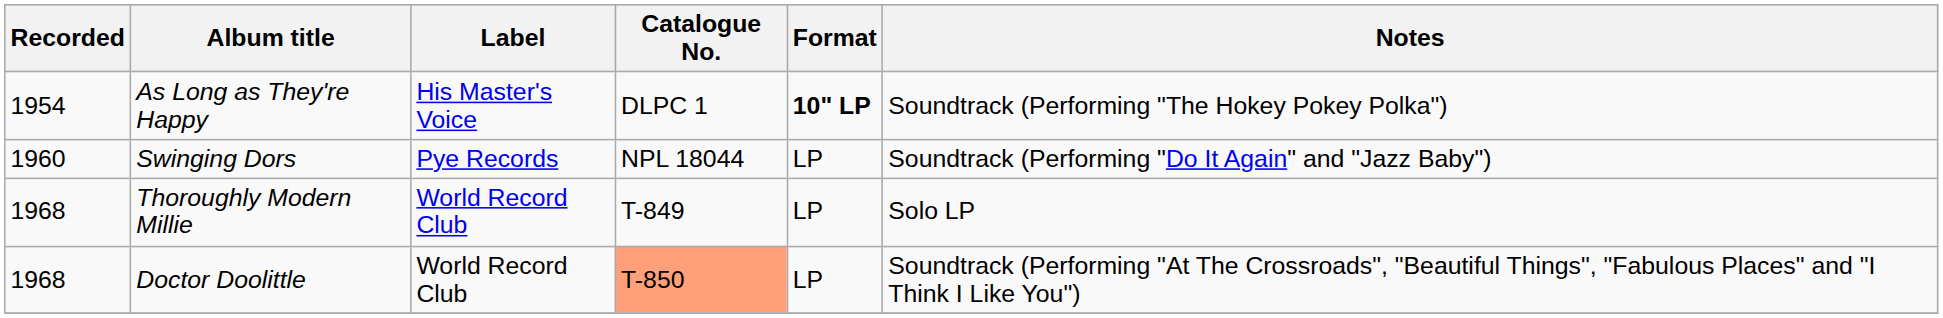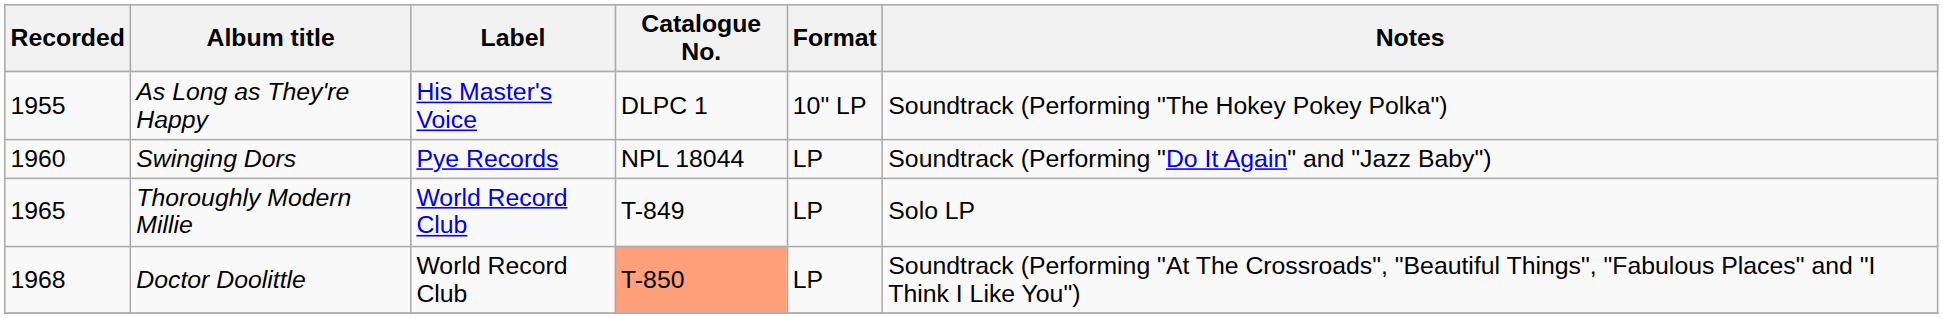 <table class="wikitable">
 <tr bgcolor="#CCCCC">
 <th>Recorded</th>
 <th>Album title</th>
 <th>Label</th>
 <th>Catalogue No.</th>
 <th>Format</th>
 <th>Notes</th>
 </tr>
 <tr>
-<td>1954</td>
+<td>1955</td>
 <td><em>As Long as They're Happy</em></td>
 <td><a href='#'>His Master's Voice</a></td>
 <td>DLPC 1</td>
-<td><strong>10" LP</strong></td>
+<td>10" LP</td>
 <td>Soundtrack (Performing "The Hokey Pokey Polka")</td>
 </tr>
 <tr>
 <td>1960</td>
 <td><em>Swinging Dors</em></td>
 <td><a href='#'>Pye Records</a></td>
 <td>NPL 18044</td>
 <td>LP</td>
 <td>Soundtrack (Performing "<a href='#'>Do It Again</a>" and "Jazz Baby")</td>
 </tr>
 <tr>
-<td>1968</td>
+<td>1965</td>
 <td><em>Thoroughly Modern Millie</em></td>
 <td><a href='#'>World Record Club</a></td>
 <td>T-849</td>
 <td>LP</td>
 <td>Solo LP</td>
 </tr>
 <tr>
 <td>1968</td>
 <td><em>Doctor Doolittle</em></td>
 <td>World Record Club</td>
 <td style="background: lightsalmon;">T-850</td>
 <td>LP</td>
 <td>Soundtrack (Performing "At The Crossroads", "Beautiful Things", "Fabulous Places" and "I Think I Like You")</td>
 </tr>
 <tr>
 </tr>
 </table>
